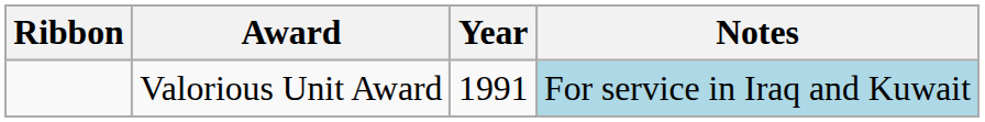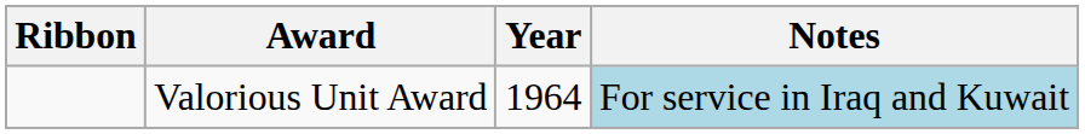 <table class="wikitable">
 <tr>
 <th>Ribbon</th>
 <th>Award</th>
 <th>Year</th>
 <th>Notes</th>
 </tr>
 <tr>
 <td></td>
 <td>Valorious Unit Award</td>
-<td>1991</td>
+<td>1964</td>
 <td style="background: lightblue;">For service in Iraq and Kuwait</td>
 </tr>
 </table>
